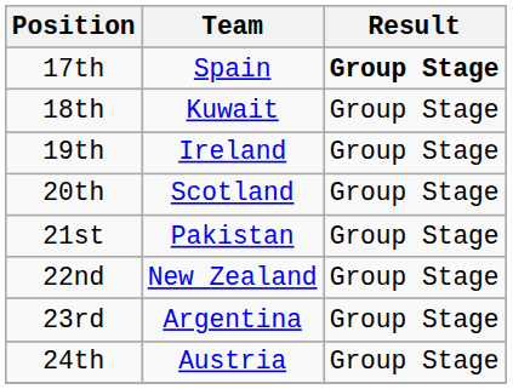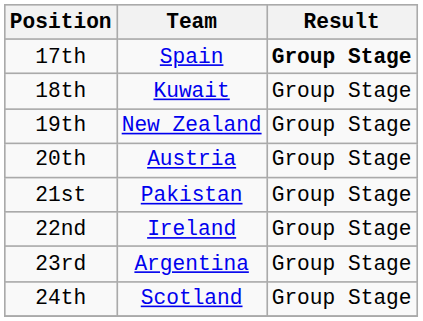 <table class="wikitable" style="text-align: center;">
 <tr>
 <th>Position</th>
 <th>Team</th>
 <th>Result</th>
 </tr>
 <tr>
 <td>17th</td>
 <td> <a href='#'>Spain</a></td>
 <td><strong>Group Stage</strong></td>
 </tr>
 <tr>
 <td>18th</td>
 <td> <a href='#'>Kuwait</a></td>
 <td>Group Stage</td>
 </tr>
 <tr>
 <td>19th</td>
-<td> <a href='#'>Ireland</a></td>
+<td> <a href='#'>New Zealand</a></td>
 <td>Group Stage</td>
 </tr>
 <tr>
 <td>20th</td>
-<td> <a href='#'>Scotland</a></td>
+<td> <a href='#'>Austria</a></td>
 <td>Group Stage</td>
 </tr>
 <tr>
 <td>21st</td>
 <td> <a href='#'>Pakistan</a></td>
 <td>Group Stage</td>
 </tr>
 <tr>
 <td>22nd</td>
-<td> <a href='#'>New Zealand</a></td>
+<td> <a href='#'>Ireland</a></td>
 <td>Group Stage</td>
 </tr>
 <tr>
 <td>23rd</td>
 <td> <a href='#'>Argentina</a></td>
 <td>Group Stage</td>
 </tr>
 <tr>
 <td>24th</td>
-<td> <a href='#'>Austria</a></td>
+<td> <a href='#'>Scotland</a></td>
 <td>Group Stage</td>
 </tr>
 <tr>
 </tr>
 </table>
